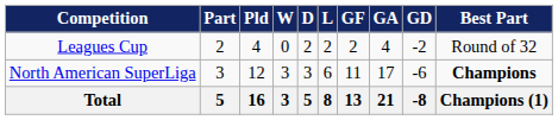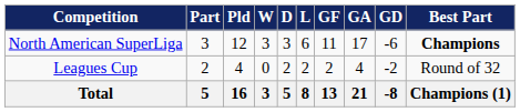 <table class="wikitable" style="text-align: center;">
 <tr>
 <th style=background-color:#122562;color:#ffffff>Competition</th>
 <th style=background-color:#122562;color:#ffffff>Part</th>
 <th style=background-color:#122562;color:#ffffff>Pld</th>
 <th style=background-color:#122562;color:#ffffff>W</th>
 <th style=background-color:#122562;color:#ffffff>D</th>
 <th style=background-color:#122562;color:#ffffff>L</th>
 <th style=background-color:#122562;color:#ffffff>GF</th>
 <th style=background-color:#122562;color:#ffffff>GA</th>
 <th style=background-color:#122562;color:#ffffff>GD</th>
 <th style=background-color:#122562;color:#ffffff>Best Part</th>
 </tr>
 <tr>
+<td><a href='#'>North American SuperLiga</a></td>
+<td>3</td>
+<td>12</td>
+<td>3</td>
+<td>3</td>
+<td>6</td>
+<td>11</td>
+<td>17</td>
+<td>-6</td>
+<td><strong>Champions</strong></td>
+</tr>
+<tr>
 <td><a href='#'>Leagues Cup</a></td>
 <td>2</td>
 <td>4</td>
 <td>0</td>
 <td>2</td>
 <td>2</td>
 <td>2</td>
 <td>4</td>
 <td>-2</td>
 <td>Round of 32</td>
-</tr>
-<tr>
-<td><a href='#'>North American SuperLiga</a></td>
-<td>3</td>
-<td>12</td>
-<td>3</td>
-<td>3</td>
-<td>6</td>
-<td>11</td>
-<td>17</td>
-<td>-6</td>
-<td><strong>Champions</strong></td>
 </tr>
 <tr>
 <th>Total</th>
 <th>5</th>
 <th>16</th>
 <th>3</th>
 <th>5</th>
 <th>8</th>
 <th>13</th>
 <th>21</th>
 <th>-8</th>
 <th><strong>Champions (1)</strong></th>
 </tr>
 </table>
